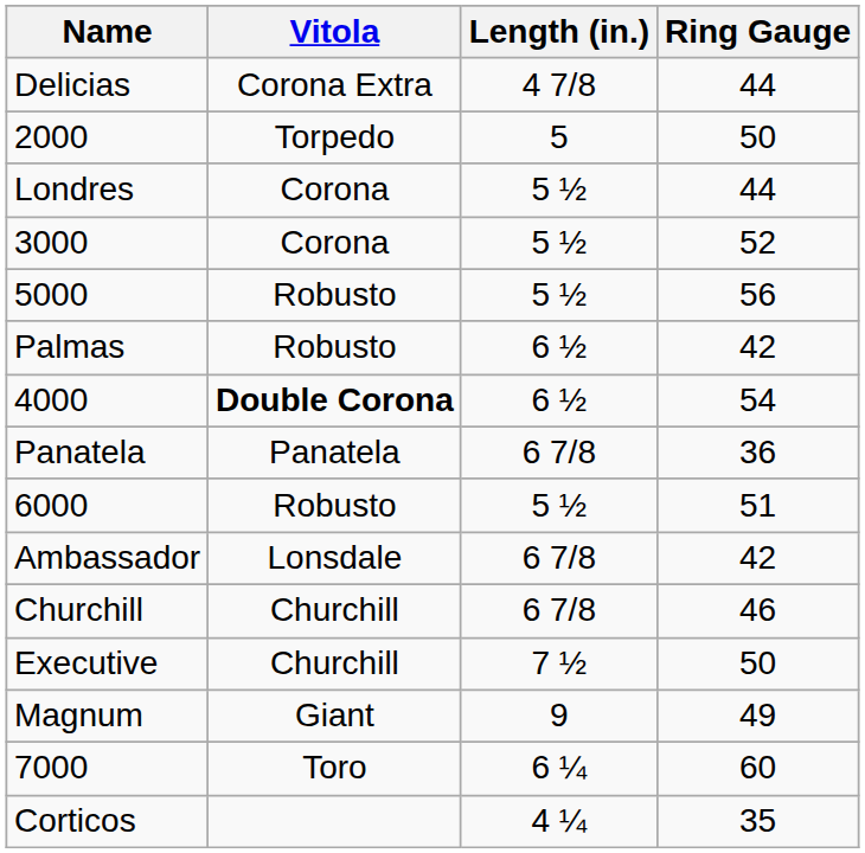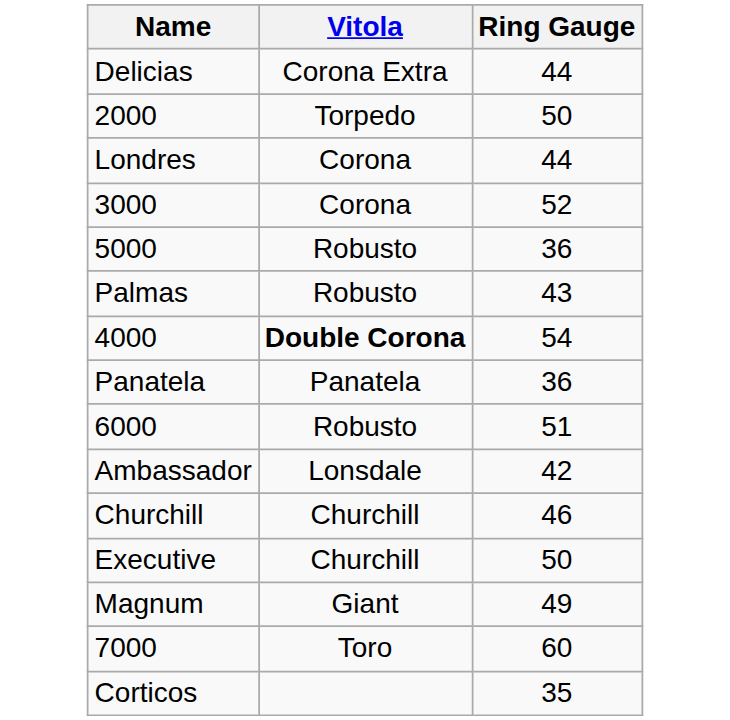 <table class="wikitable sortable" style="margin: 1.5em auto 1.5em auto">
 <tr>
 <th>Name</th>
 <th><a href='#'>Vitola</a></th>
-<th>Length (in.)</th>
 <th>Ring Gauge</th>
 </tr>
 <tr>
 <td>Delicias</td>
 <td align="center">Corona Extra</td>
-<td align="center">4 7/8</td>
 <td align="center">44</td>
 </tr>
 <tr>
 <td>2000</td>
 <td align="center">Torpedo</td>
-<td align="center">5</td>
 <td align="center">50</td>
 </tr>
 <tr>
 <td>Londres</td>
 <td align="center">Corona</td>
-<td align="center">5 ½</td>
 <td align="center">44</td>
 </tr>
 <tr>
 <td>3000</td>
 <td align="center">Corona</td>
-<td align="center">5 ½</td>
 <td align="center">52</td>
 </tr>
 <tr>
 <td>5000</td>
 <td align="center">Robusto</td>
-<td align="center">5 ½</td>
-<td align="center">56</td>
+<td align="center">36</td>
 </tr>
 <tr>
 <td>Palmas</td>
 <td align="center">Robusto</td>
-<td align="center">6 ½</td>
-<td align="center">42</td>
+<td align="center">43</td>
 </tr>
 <tr>
 <td>4000</td>
 <td align="center"><strong>Double Corona</strong></td>
-<td align="center">6 ½</td>
 <td align="center">54</td>
 </tr>
 <tr>
 <td>Panatela</td>
 <td align="center">Panatela</td>
-<td align="center">6 7/8</td>
 <td align="center">36</td>
 </tr>
 <tr>
 <td>6000</td>
 <td align="center">Robusto</td>
-<td align="center">5 ½</td>
 <td align="center">51</td>
 </tr>
 <tr>
 <td>Ambassador</td>
 <td align="center">Lonsdale</td>
-<td align="center">6 7/8</td>
 <td align="center">42</td>
 </tr>
 <tr>
 <td>Churchill</td>
 <td align="center">Churchill</td>
-<td align="center">6 7/8</td>
 <td align="center">46</td>
 </tr>
 <tr>
 <td>Executive</td>
 <td align="center">Churchill</td>
-<td align="center">7 ½</td>
 <td align="center">50</td>
 </tr>
 <tr>
 <td>Magnum</td>
 <td align="center">Giant</td>
-<td align="center">9</td>
 <td align="center">49</td>
 </tr>
 <tr>
 <td>7000</td>
 <td align="center">Toro</td>
-<td align="center">6 ¼</td>
 <td align="center">60</td>
 </tr>
 <tr>
 <td>Corticos</td>
 <td align="center"></td>
-<td align="center">4 ¼</td>
 <td align="center">35</td>
 </tr>
 </table>
